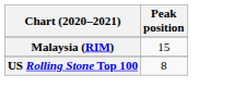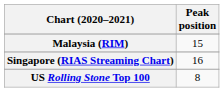 <table class="wikitable sortable plainrowheaders" style="text-align:center">
 <tr>
 <th scope="col">Chart (2020–2021)</th>
 <th scope="col">Peak<br>position</th>
 </tr>
 <tr>
 </tr>
 <tr>
 </tr>
 <tr>
 </tr>
 <tr>
 </tr>
 <tr>
 <th scope="row">Malaysia (<a href='#'>RIM</a>)</th>
 <td>15</td>
 </tr>
 <tr>
 </tr>
 <tr>
 </tr>
 <tr>
+<th scope="row">Singapore (<a href='#'>RIAS Streaming Chart</a>)</th>
+<td>16</td>
+</tr>
+<tr>
 </tr>
 <tr>
 </tr>
 <tr>
 </tr>
 <tr>
 </tr>
 <tr>
 <th scope="row">US <a href='#'><em>Rolling Stone</em> Top 100</a></th>
 <td>8</td>
 </tr>
 </table>
